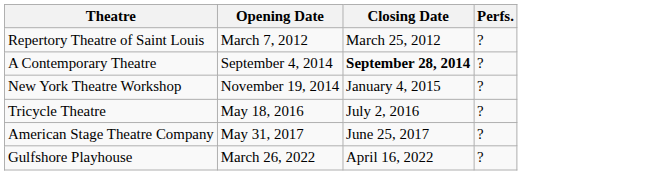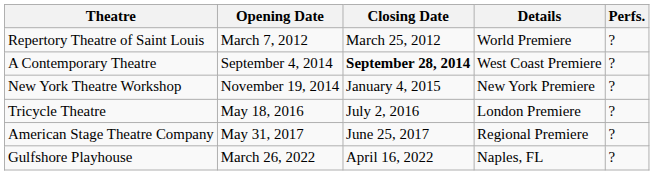 <table class="wikitable">
 <tr>
 <th>Theatre</th>
 <th>Opening Date</th>
 <th>Closing Date</th>
+<th>Details</th>
 <th>Perfs.</th>
 </tr>
 <tr>
 <td>Repertory Theatre of Saint Louis</td>
 <td>March 7, 2012</td>
 <td>March 25, 2012</td>
+<td>World Premiere</td>
 <td>?</td>
 </tr>
 <tr>
 <td>A Contemporary Theatre</td>
 <td>September 4, 2014</td>
 <td><strong>September 28, 2014</strong></td>
+<td>West Coast Premiere</td>
 <td>?</td>
 </tr>
 <tr>
 <td>New York Theatre Workshop</td>
 <td>November 19, 2014</td>
 <td>January 4, 2015</td>
+<td>New York Premiere</td>
 <td>?</td>
 </tr>
 <tr>
 <td>Tricycle Theatre</td>
 <td>May 18, 2016</td>
 <td>July 2, 2016</td>
+<td>London Premiere</td>
 <td>?</td>
 </tr>
 <tr>
 <td>American Stage Theatre Company</td>
 <td>May 31, 2017</td>
 <td>June 25, 2017</td>
+<td>Regional Premiere</td>
 <td>?</td>
 </tr>
 <tr>
 <td>Gulfshore Playhouse</td>
 <td>March 26, 2022</td>
 <td>April 16, 2022</td>
+<td>Naples, FL</td>
 <td>?</td>
 </tr>
 </table>
